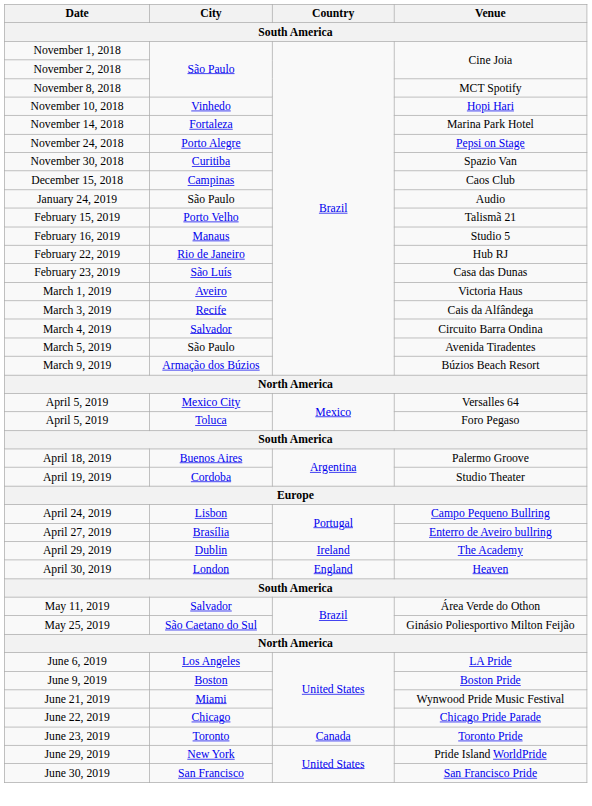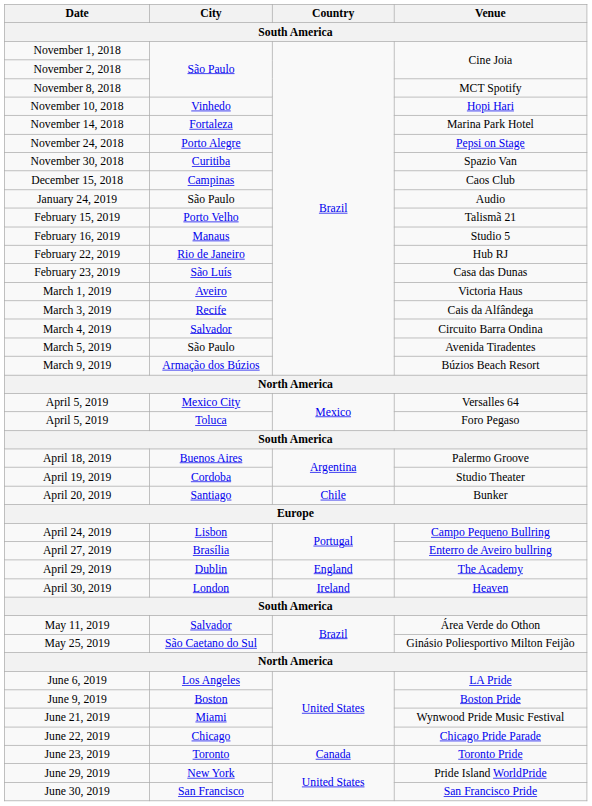 <table class="wikitable plainrowheaders" style="text-align:center;">
 <tr>
 <th scope="col" style="width:12em;">Date</th>
 <th scope="col" style="width:10em;">City</th>
 <th scope="col" style="width:10em;">Country</th>
 <th scope="col" style="width:16em;">Venue</th>
 </tr>
 <tr>
 <th colspan="4">South America</th>
 </tr>
 <tr>
 <td>November 1, 2018</td>
 <td rowspan="3"><a href='#'>São Paulo</a></td>
 <td rowspan="18"><a href='#'>Brazil</a></td>
 <td rowspan="2">Cine Joia</td>
 </tr>
 <tr>
 <td>November 2, 2018</td>
 </tr>
 <tr>
 <td>November 8, 2018</td>
 <td>MCT Spotify</td>
 </tr>
 <tr>
 <td>November 10, 2018</td>
 <td><a href='#'>Vinhedo</a></td>
 <td><a href='#'>Hopi Hari</a></td>
 </tr>
 <tr>
 <td>November 14, 2018</td>
 <td><a href='#'>Fortaleza</a></td>
 <td>Marina Park Hotel</td>
 </tr>
 <tr>
 <td>November 24, 2018</td>
 <td><a href='#'>Porto Alegre</a></td>
 <td><a href='#'>Pepsi on Stage</a></td>
 </tr>
 <tr>
 <td>November 30, 2018</td>
 <td><a href='#'>Curitiba</a></td>
 <td>Spazio Van</td>
 </tr>
 <tr>
 <td>December 15, 2018</td>
 <td><a href='#'>Campinas</a></td>
 <td>Caos Club</td>
 </tr>
 <tr>
 <td>January 24, 2019</td>
 <td>São Paulo</td>
 <td>Audio</td>
 </tr>
 <tr>
 <td>February 15, 2019</td>
 <td><a href='#'>Porto Velho</a></td>
 <td>Talismã 21</td>
 </tr>
 <tr>
 <td>February 16, 2019</td>
 <td><a href='#'>Manaus</a></td>
 <td>Studio 5</td>
 </tr>
 <tr>
 <td>February 22, 2019</td>
 <td><a href='#'>Rio de Janeiro</a></td>
 <td>Hub RJ</td>
 </tr>
 <tr>
 <td>February 23, 2019</td>
 <td><a href='#'>São Luís</a></td>
 <td>Casa das Dunas</td>
 </tr>
 <tr>
 <td>March 1, 2019</td>
 <td><a href='#'>Aveiro</a></td>
 <td>Victoria Haus</td>
 </tr>
 <tr>
 <td>March 3, 2019</td>
 <td><a href='#'>Recife</a></td>
 <td>Cais da Alfândega</td>
 </tr>
 <tr>
 <td>March 4, 2019</td>
 <td><a href='#'>Salvador</a></td>
 <td>Circuito Barra Ondina</td>
 </tr>
 <tr>
 <td>March 5, 2019</td>
 <td>São Paulo</td>
 <td>Avenida Tiradentes</td>
 </tr>
 <tr>
 <td>March 9, 2019</td>
 <td><a href='#'>Armação dos Búzios</a></td>
 <td>Búzios Beach Resort</td>
 </tr>
 <tr>
 <th colspan="4">North America</th>
 </tr>
 <tr>
 <td>April 5, 2019</td>
 <td><a href='#'>Mexico City</a></td>
 <td rowspan="2"><a href='#'>Mexico</a></td>
 <td>Versalles 64</td>
 </tr>
 <tr>
 <td>April 5, 2019</td>
 <td><a href='#'>Toluca</a></td>
 <td>Foro Pegaso</td>
 </tr>
 <tr>
 <th colspan="4">South America</th>
 </tr>
 <tr>
 <td>April 18, 2019</td>
 <td><a href='#'>Buenos Aires</a></td>
 <td rowspan="2"><a href='#'>Argentina</a></td>
 <td>Palermo Groove</td>
 </tr>
 <tr>
 <td>April 19, 2019</td>
 <td><a href='#'>Cordoba</a></td>
 <td>Studio Theater</td>
 </tr>
 <tr>
+<td>April 20, 2019</td>
+<td><a href='#'>Santiago</a></td>
+<td><a href='#'>Chile</a></td>
+<td>Bunker</td>
+</tr>
+<tr>
 <th colspan="4">Europe</th>
 </tr>
 <tr>
 <td>April 24, 2019</td>
 <td><a href='#'>Lisbon</a></td>
 <td rowspan="2"><a href='#'>Portugal</a></td>
 <td><a href='#'>Campo Pequeno Bullring</a></td>
 </tr>
 <tr>
 <td>April 27, 2019</td>
 <td><a href='#'>Brasília</a></td>
 <td><a href='#'>Enterro de Aveiro bullring</a></td>
 </tr>
 <tr>
 <td>April 29, 2019</td>
 <td><a href='#'>Dublin</a></td>
-<td><a href='#'>Ireland</a></td>
+<td><a href='#'>England</a></td>
 <td><a href='#'>The Academy</a></td>
 </tr>
 <tr>
 <td>April 30, 2019</td>
 <td><a href='#'>London</a></td>
-<td><a href='#'>England</a></td>
+<td><a href='#'>Ireland</a></td>
 <td><a href='#'>Heaven</a></td>
 </tr>
 <tr>
 <th colspan="4">South America</th>
 </tr>
 <tr>
 <td>May 11, 2019</td>
 <td><a href='#'>Salvador</a></td>
 <td rowspan="2"><a href='#'>Brazil</a></td>
 <td>Área Verde do Othon</td>
 </tr>
 <tr>
 <td>May 25, 2019</td>
 <td><a href='#'>São Caetano do Sul</a></td>
 <td>Ginásio Poliesportivo Milton Feijão</td>
 </tr>
 <tr>
 <th colspan="4">North America </th>
 </tr>
 <tr>
 <td>June 6, 2019</td>
 <td><a href='#'>Los Angeles</a></td>
 <td rowspan="4"><a href='#'>United States</a></td>
 <td><a href='#'>LA Pride</a></td>
 </tr>
 <tr>
 <td>June 9, 2019</td>
 <td><a href='#'>Boston</a></td>
 <td><a href='#'>Boston Pride</a></td>
 </tr>
 <tr>
 <td>June 21, 2019</td>
 <td><a href='#'>Miami</a></td>
 <td>Wynwood Pride Music Festival</td>
 </tr>
 <tr>
 <td>June 22, 2019</td>
 <td><a href='#'>Chicago</a></td>
 <td><a href='#'>Chicago Pride Parade</a></td>
 </tr>
 <tr>
 <td>June 23, 2019</td>
 <td><a href='#'>Toronto</a></td>
 <td><a href='#'>Canada</a></td>
 <td><a href='#'>Toronto Pride</a></td>
 </tr>
 <tr>
 <td>June 29, 2019</td>
 <td><a href='#'>New York</a></td>
 <td rowspan="2"><a href='#'>United States</a></td>
 <td>Pride Island <a href='#'>WorldPride</a></td>
 </tr>
 <tr>
 <td>June 30, 2019</td>
 <td><a href='#'>San Francisco</a></td>
 <td><a href='#'>San Francisco Pride</a></td>
 </tr>
 </table>
